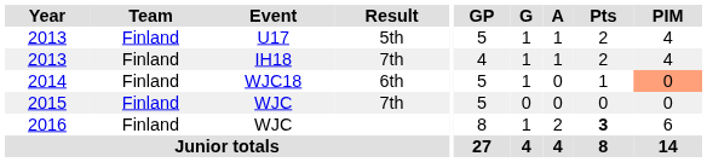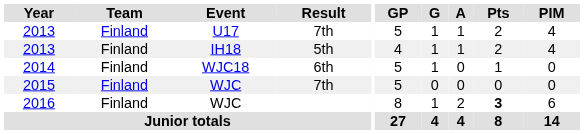 <table border="0" cellpadding="1" cellspacing="0" ID="Table3" style="text-align:center; width:40em">
 <tr ALIGN="center" bgcolor="#e0e0e0">
 <th>Year</th>
 <th>Team</th>
 <th>Event</th>
 <th>Result</th>
 <th rowspan="99" bgcolor="#ffffff"></th>
 <th>GP</th>
 <th>G</th>
 <th>A</th>
 <th>Pts</th>
 <th>PIM</th>
 </tr>
 <tr>
 <td><a href='#'>2013</a></td>
 <td><a href='#'>Finland</a></td>
 <td><a href='#'>U17</a></td>
-<td>5th</td>
+<td>7th</td>
 <td>5</td>
 <td>1</td>
 <td>1</td>
 <td>2</td>
 <td>4</td>
 </tr>
 <tr bgcolor="#f0f0f0">
 <td><a href='#'>2013</a></td>
 <td>Finland</td>
 <td><a href='#'>IH18</a></td>
-<td>7th</td>
+<td>5th</td>
 <td>4</td>
 <td>1</td>
 <td>1</td>
 <td>2</td>
 <td>4</td>
 </tr>
 <tr>
 <td><a href='#'>2014</a></td>
 <td>Finland</td>
 <td><a href='#'>WJC18</a></td>
 <td>6th</td>
 <td>5</td>
 <td>1</td>
 <td>0</td>
 <td>1</td>
-<td style="background: lightsalmon;">0</td>
+<td>0</td>
 </tr>
 <tr bgcolor="#f0f0f0">
 <td><a href='#'>2015</a></td>
 <td><a href='#'>Finland</a></td>
 <td><a href='#'>WJC</a></td>
 <td>7th</td>
 <td>5</td>
 <td>0</td>
 <td>0</td>
 <td>0</td>
 <td>0</td>
 </tr>
 <tr>
 <td><a href='#'>2016</a></td>
 <td>Finland</td>
 <td>WJC</td>
 <td></td>
 <td>8</td>
 <td>1</td>
 <td>2</td>
 <td><strong>3</strong></td>
 <td>6</td>
 </tr>
 <tr bgcolor="#e0e0e0">
 <th colspan="4">Junior totals</th>
 <th>27</th>
 <th>4</th>
 <th>4</th>
 <th>8</th>
 <th>14</th>
 </tr>
 </table>
